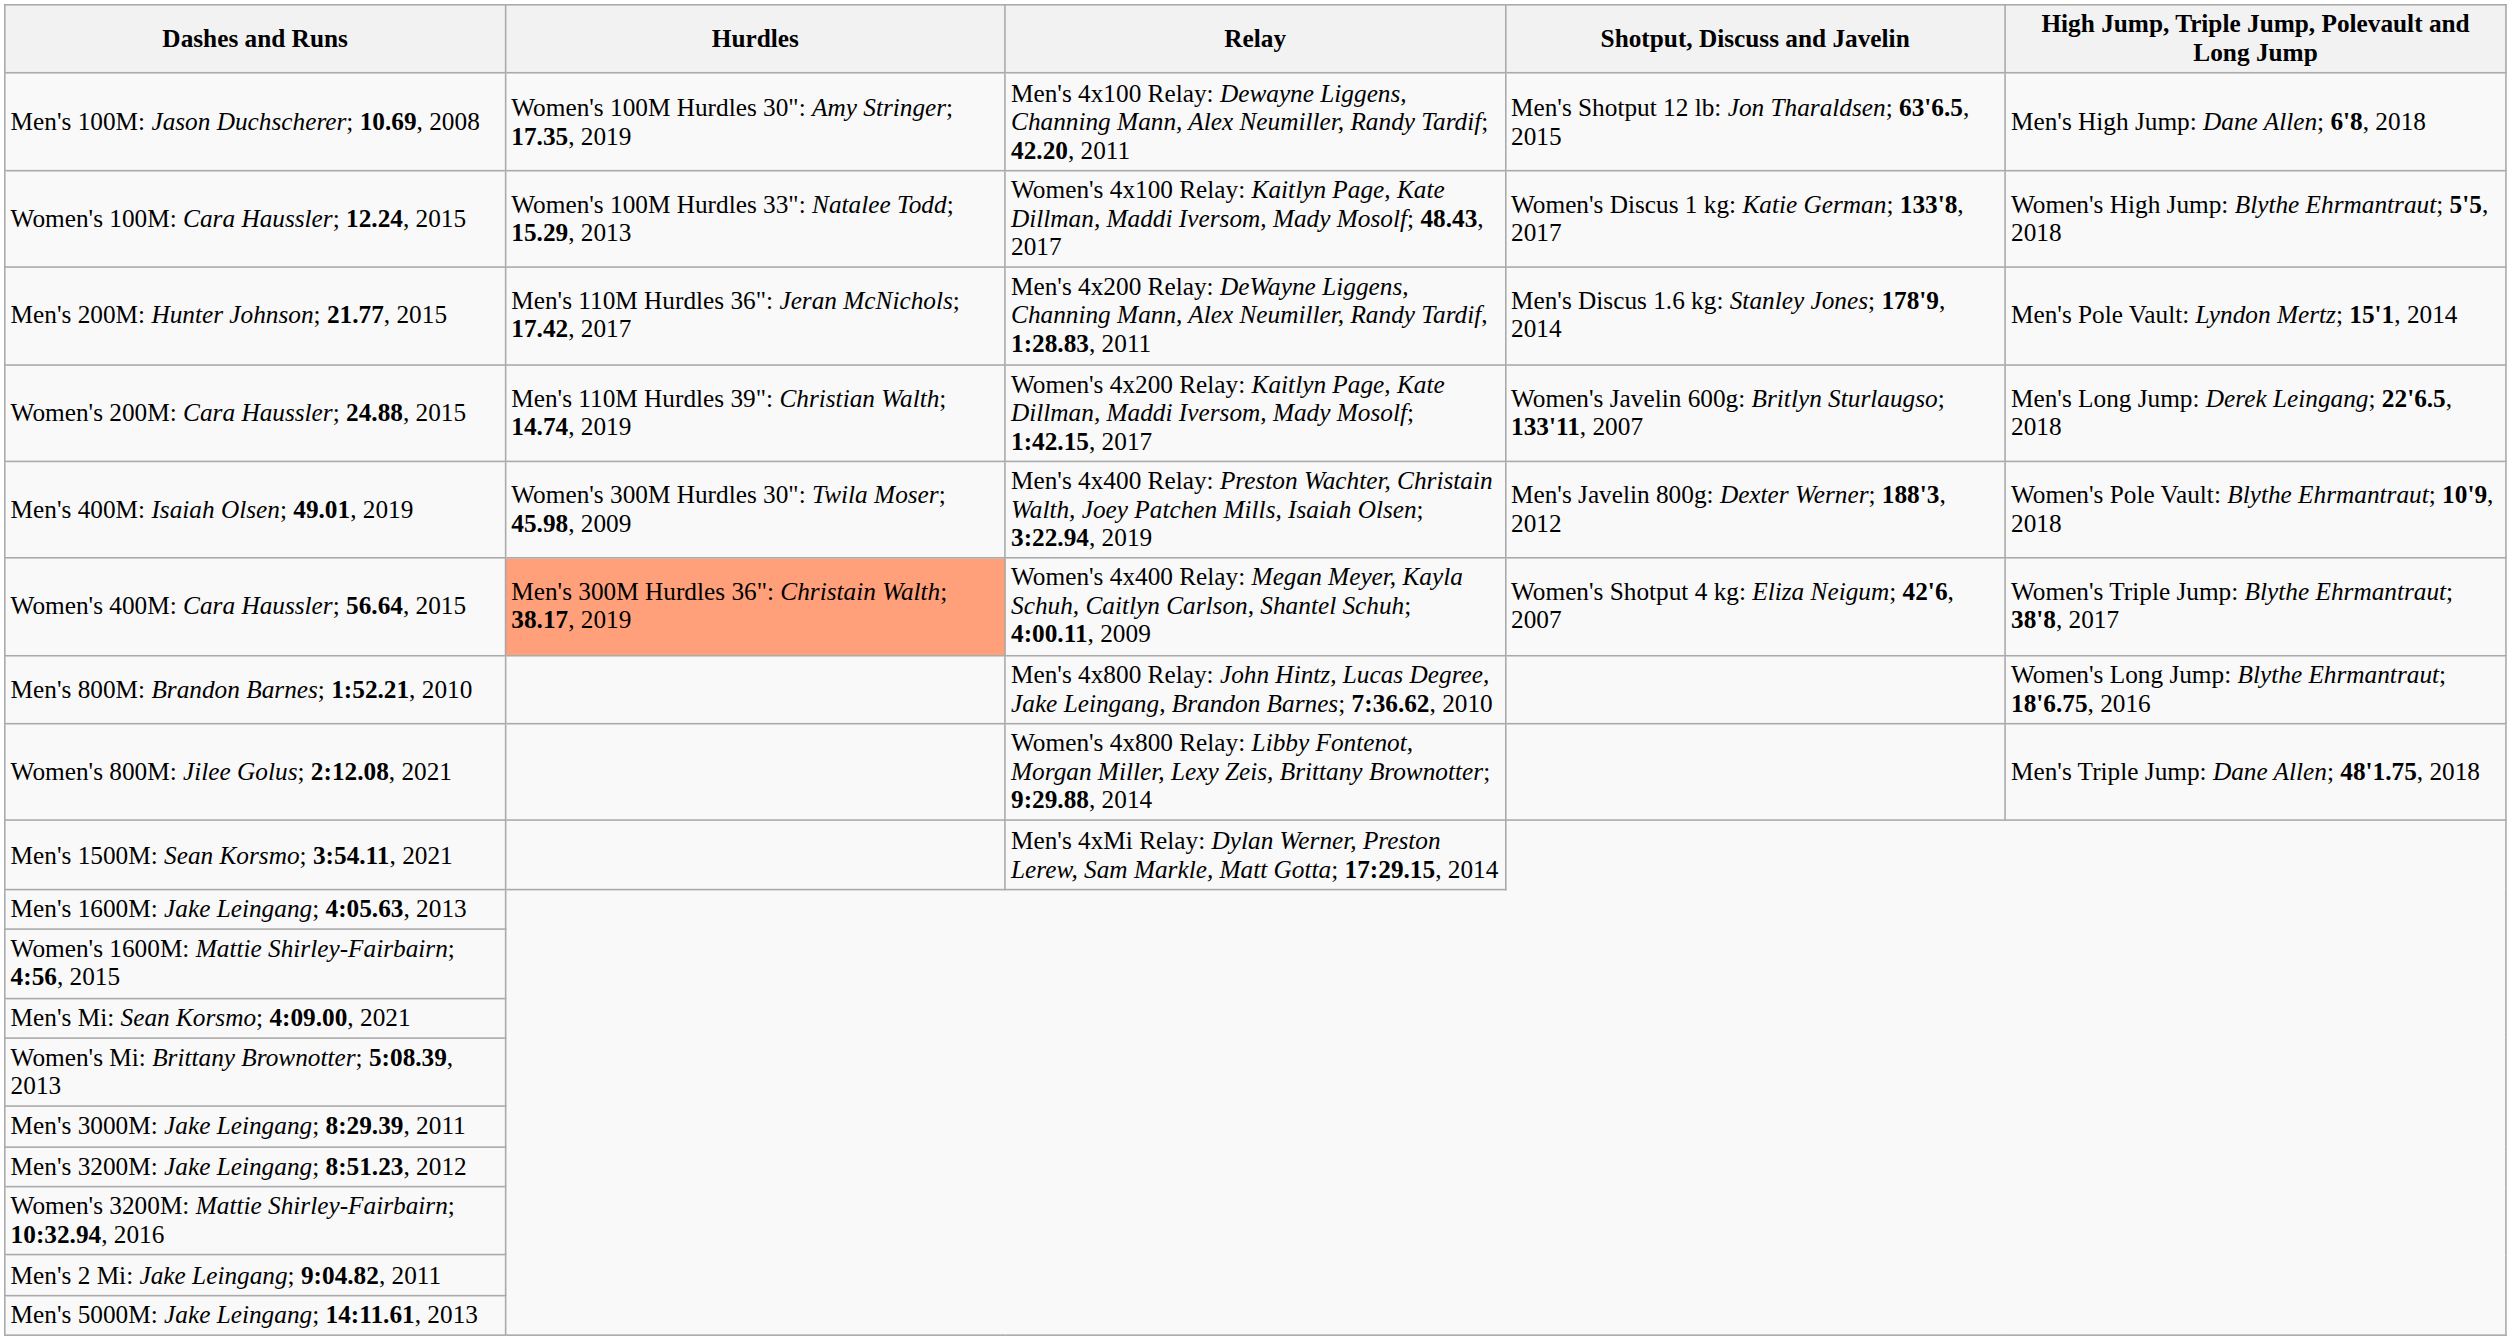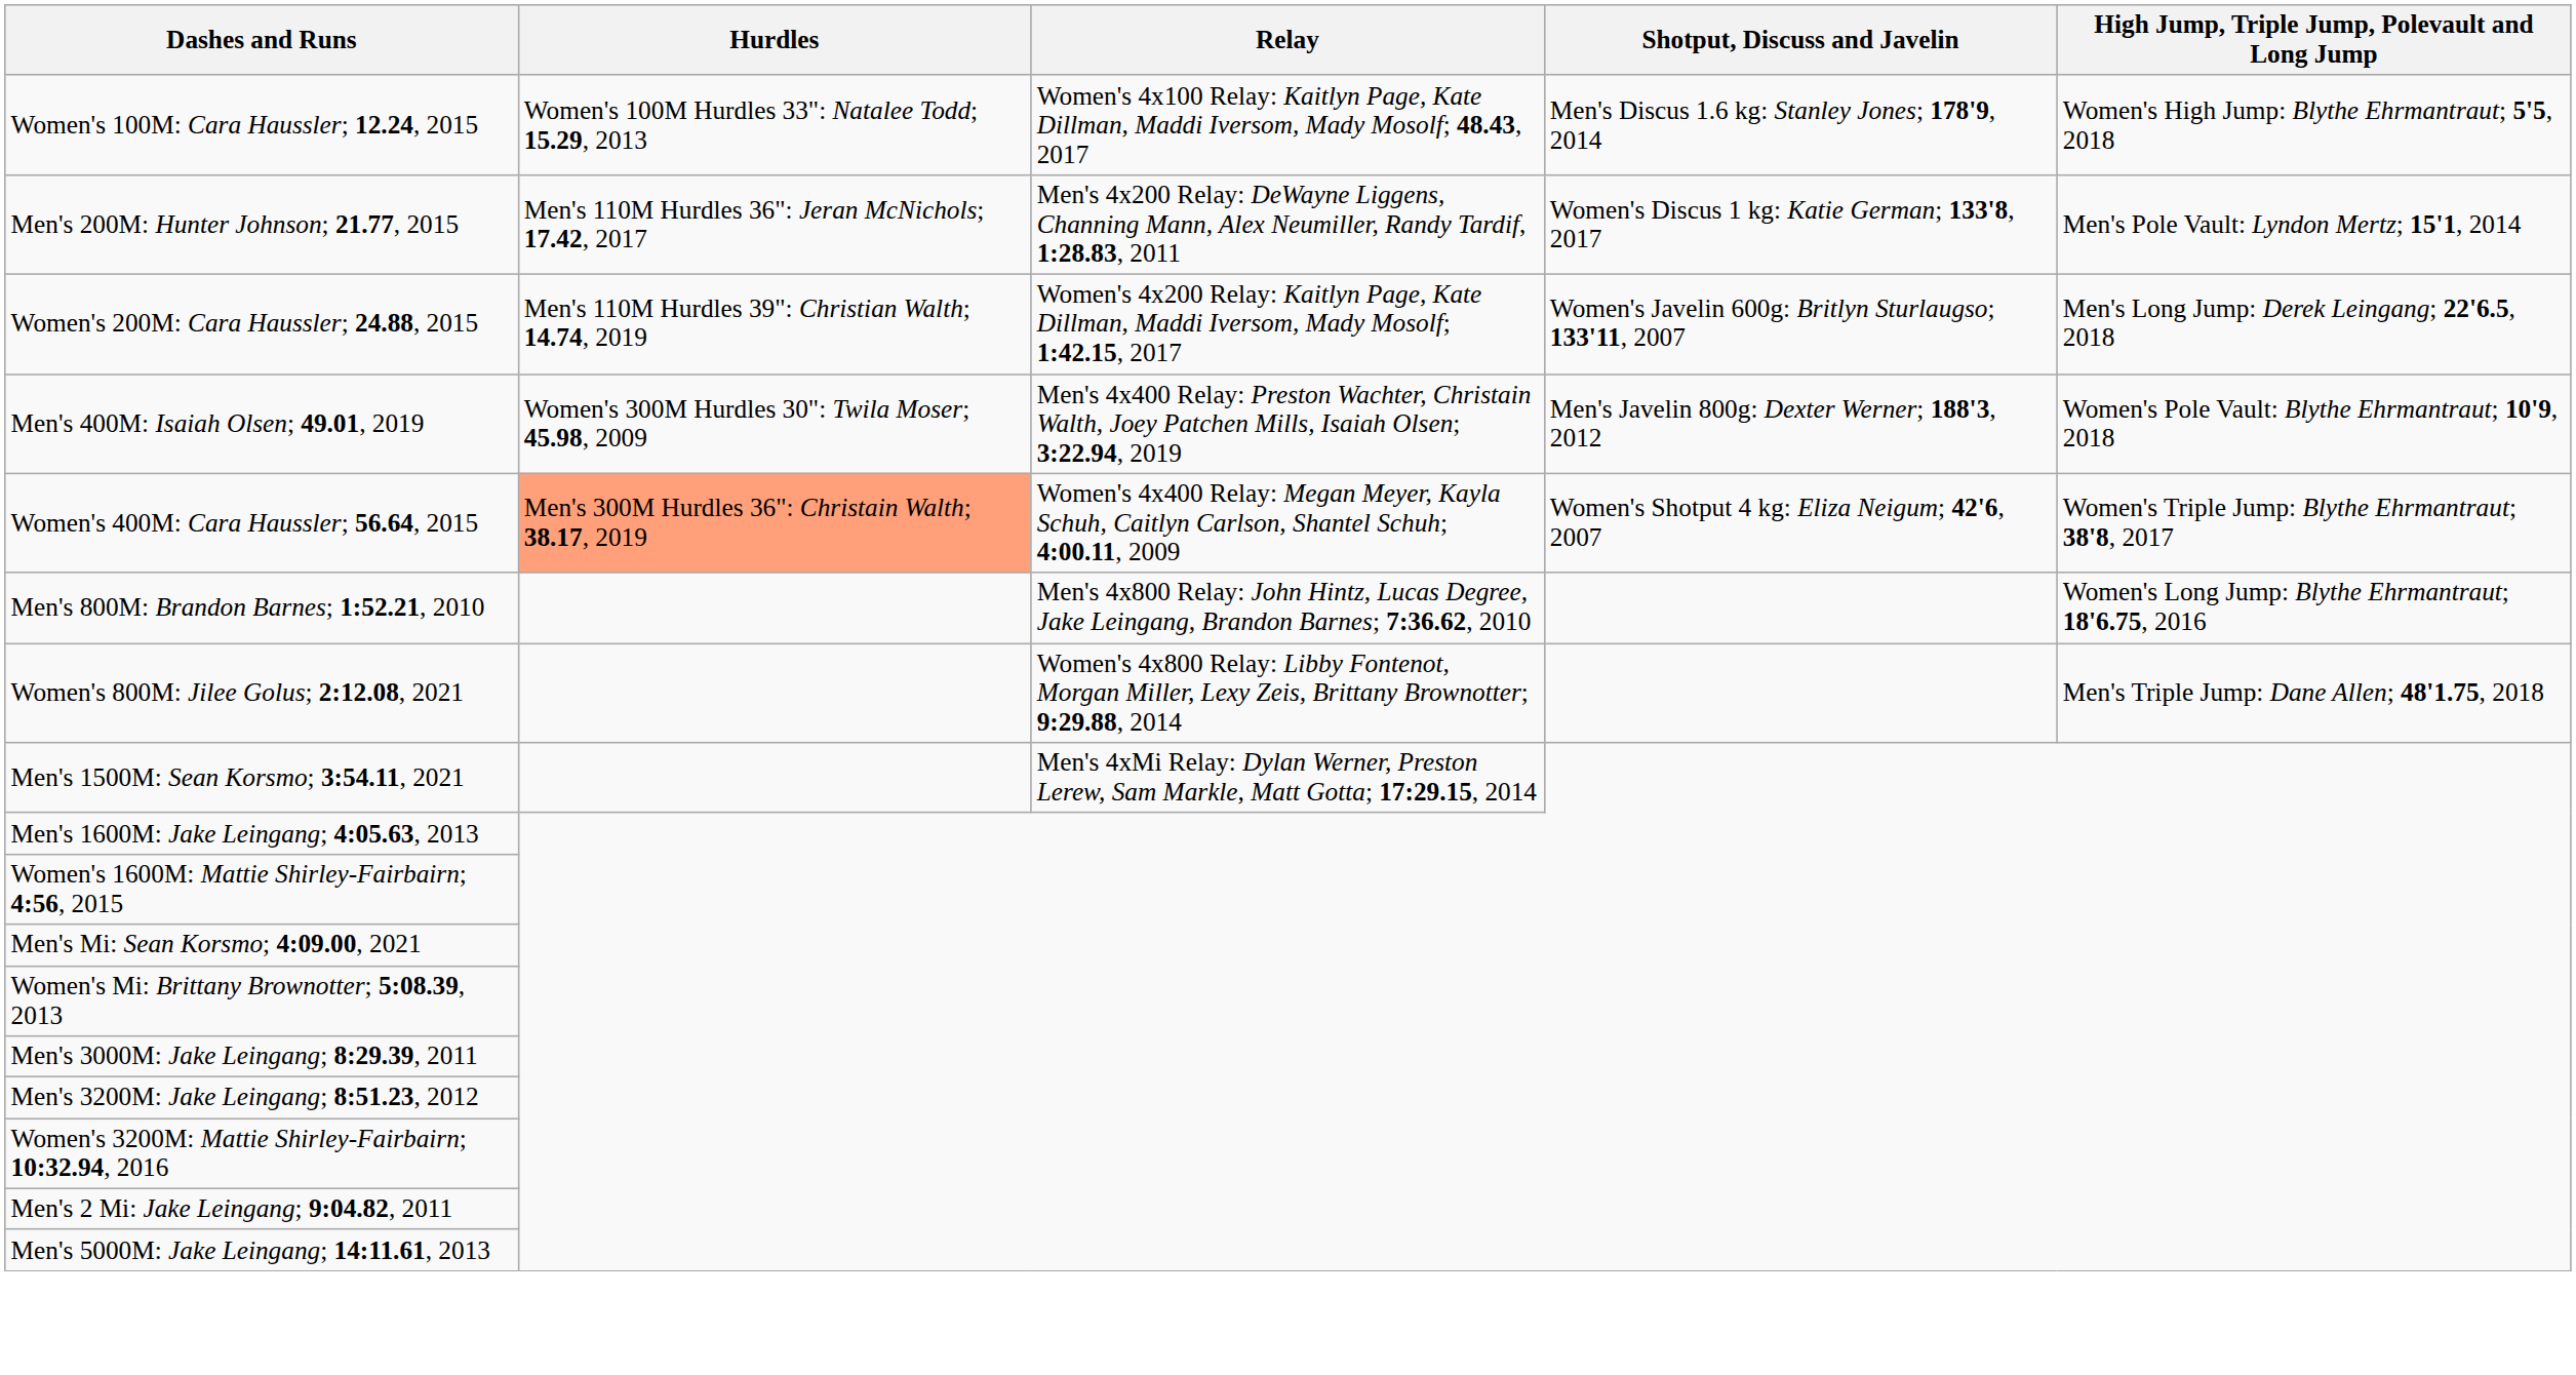 <table class="wikitable collapsible collapsed" style="text-align: left;margin:0px;">
 <tr>
 <th style="width:20em;">Dashes and Runs</th>
 <th style="width:20em;">Hurdles</th>
 <th style="width:20em;">Relay</th>
 <th style="width:20em;">Shotput, Discuss and Javelin</th>
 <th style="width:20em;">High Jump, Triple Jump, Polevault and Long Jump</th>
 </tr>
 <tr>
-<td>Men's 100M: <em>Jason Duchscherer</em>; <strong>10.69</strong>, 2008</td>
-<td>Women's 100M Hurdles 30": <em>Amy Stringer</em>; <strong>17.35</strong>, 2019</td>
-<td>Men's 4x100 Relay: <em>Dewayne Liggens, Channing Mann, Alex Neumiller, Randy Tardif</em>; <strong>42.20</strong>, 2011</td>
-<td>Men's Shotput 12 lb: <em>Jon Tharaldsen</em>; <strong>63'6.5</strong>, 2015</td>
-<td>Men's High Jump: <em>Dane Allen</em>; <strong>6'8</strong>, 2018</td>
-</tr>
-<tr>
 <td>Women's 100M: <em>Cara Haussler</em>; <strong>12.24</strong>, 2015</td>
 <td>Women's 100M Hurdles 33": <em>Natalee Todd</em>; <strong>15.29</strong>, 2013</td>
 <td>Women's 4x100 Relay: <em>Kaitlyn Page, Kate Dillman, Maddi Iversom, Mady Mosolf</em>; <strong>48.43</strong>, 2017</td>
-<td>Women's Discus 1 kg: <em>Katie German</em>; <strong>133'8</strong>, 2017</td>
+<td>Men's Discus 1.6 kg: <em>Stanley Jones</em>; <strong>178'9</strong>, 2014</td>
 <td>Women's High Jump: <em>Blythe Ehrmantraut</em>; <strong>5'5</strong>, 2018</td>
 </tr>
 <tr>
 <td>Men's 200M: <em>Hunter Johnson</em>; <strong>21.77</strong>, 2015</td>
 <td>Men's 110M Hurdles 36": <em>Jeran McNichols</em>; <strong>17.42</strong>, 2017</td>
 <td>Men's 4x200 Relay: <em>DeWayne Liggens, Channing Mann, Alex Neumiller, Randy Tardif</em>, <strong>1:28.83</strong>, 2011</td>
-<td>Men's Discus 1.6 kg: <em>Stanley Jones</em>; <strong>178'9</strong>, 2014</td>
+<td>Women's Discus 1 kg: <em>Katie German</em>; <strong>133'8</strong>, 2017</td>
 <td>Men's Pole Vault: <em>Lyndon Mertz</em>; <strong>15'1</strong>, 2014</td>
 </tr>
 <tr>
 <td>Women's 200M: <em>Cara Haussler</em>; <strong>24.88</strong>, 2015</td>
 <td>Men's 110M Hurdles 39": <em>Christian Walth</em>; <strong>14.74</strong>, 2019</td>
 <td>Women's 4x200 Relay: <em>Kaitlyn Page, Kate Dillman, Maddi Iversom, Mady Mosolf</em>; <strong>1:42.15</strong>, 2017</td>
 <td>Women's Javelin 600g: <em>Britlyn Sturlaugso</em>; <strong>133'11</strong>, 2007</td>
 <td>Men's Long Jump: <em>Derek Leingang</em>; <strong>22'6.5</strong>, 2018</td>
 </tr>
 <tr>
 <td>Men's 400M: <em>Isaiah Olsen</em>; <strong>49.01</strong>, 2019</td>
 <td>Women's 300M Hurdles 30": <em>Twila Moser</em>; <strong>45.98</strong>, 2009</td>
 <td>Men's 4x400 Relay: <em>Preston Wachter, Christain Walth, Joey Patchen Mills, Isaiah Olsen</em>; <strong>3:22.94</strong>, 2019</td>
 <td>Men's Javelin 800g: <em>Dexter Werner</em>; <strong>188'3</strong>, 2012</td>
 <td>Women's Pole Vault: <em>Blythe Ehrmantraut</em>; <strong>10'9</strong>, 2018</td>
 </tr>
 <tr>
 <td>Women's 400M: <em>Cara Haussler</em>; <strong>56.64</strong>, 2015</td>
 <td style="background: lightsalmon;">Men's 300M Hurdles 36": <em>Christain Walth</em>; <strong>38.17</strong>, 2019</td>
 <td>Women's 4x400 Relay: <em>Megan Meyer, Kayla Schuh, Caitlyn Carlson, Shantel Schuh</em>; <strong>4:00.11</strong>, 2009</td>
 <td>Women's Shotput 4 kg: <em>Eliza Neigum</em>; <strong>42'6</strong>, 2007</td>
 <td>Women's Triple Jump: <em>Blythe Ehrmantraut</em>; <strong>38'8</strong>, 2017</td>
 </tr>
 <tr>
 <td>Men's 800M: <em>Brandon Barnes</em>; <strong>1:52.21</strong>, 2010</td>
 <td></td>
 <td>Men's 4x800 Relay: <em>John Hintz, Lucas Degree, Jake Leingang, Brandon Barnes</em>; <strong>7:36.62</strong>, 2010</td>
 <td></td>
 <td>Women's Long Jump: <em>Blythe Ehrmantraut</em>; <strong>18'6.75</strong>, 2016</td>
 </tr>
 <tr>
 <td>Women's 800M: <em>Jilee Golus</em>; <strong>2:12.08</strong>, 2021</td>
 <td></td>
 <td>Women's 4x800 Relay: <em>Libby Fontenot, Morgan Miller, Lexy Zeis, Brittany Brownotter</em>; <strong>9:29.88</strong>, 2014</td>
 <td></td>
 <td>Men's Triple Jump: <em>Dane Allen</em>; <strong>48'1.75</strong>, 2018</td>
 </tr>
 <tr>
 <td>Men's 1500M: <em>Sean Korsmo</em>; <strong>3:54.11</strong>, 2021</td>
 <td></td>
 <td>Men's 4xMi Relay: <em>Dylan Werner, Preston Lerew, Sam Markle, Matt Gotta</em>; <strong>17:29.15</strong>, 2014</td>
 </tr>
 <tr>
 <td>Men's 1600M: <em>Jake Leingang</em>; <strong>4:05.63</strong>, 2013</td>
 </tr>
 <tr>
 <td>Women's 1600M: <em>Mattie Shirley-Fairbairn</em>; <strong>4:56</strong>, 2015</td>
 </tr>
 <tr>
 <td>Men's Mi: <em>Sean Korsmo</em>; <strong>4:09.00</strong>, 2021</td>
 </tr>
 <tr>
 <td>Women's Mi: <em>Brittany Brownotter</em>; <strong>5:08.39</strong>, 2013</td>
 </tr>
 <tr>
 <td>Men's 3000M: <em>Jake Leingang</em>; <strong>8:29.39</strong>, 2011</td>
 </tr>
 <tr>
 <td>Men's 3200M: <em>Jake Leingang</em>; <strong>8:51.23</strong>, 2012</td>
 </tr>
 <tr>
 <td>Women's 3200M: <em>Mattie Shirley-Fairbairn</em>; <strong>10:32.94</strong>, 2016</td>
 </tr>
 <tr>
 <td>Men's 2 Mi: <em>Jake Leingang</em>; <strong>9:04.82</strong>, 2011</td>
 </tr>
 <tr>
 <td>Men's 5000M: <em>Jake Leingang</em>; <strong>14:11.61</strong>, 2013</td>
 </tr>
 </table>
